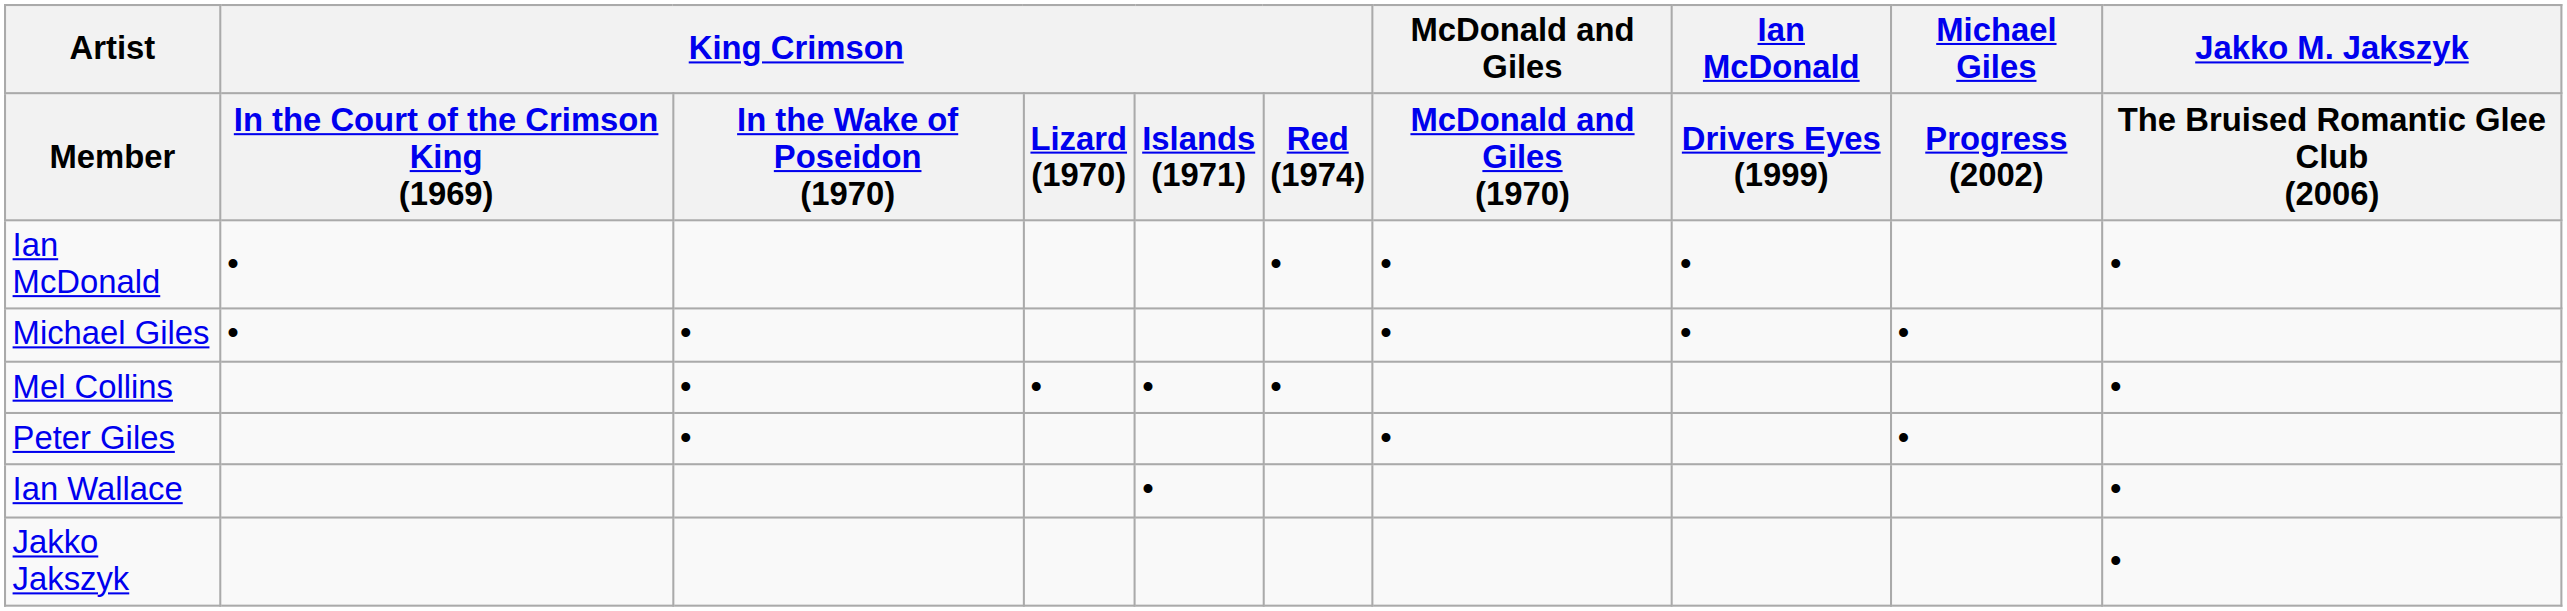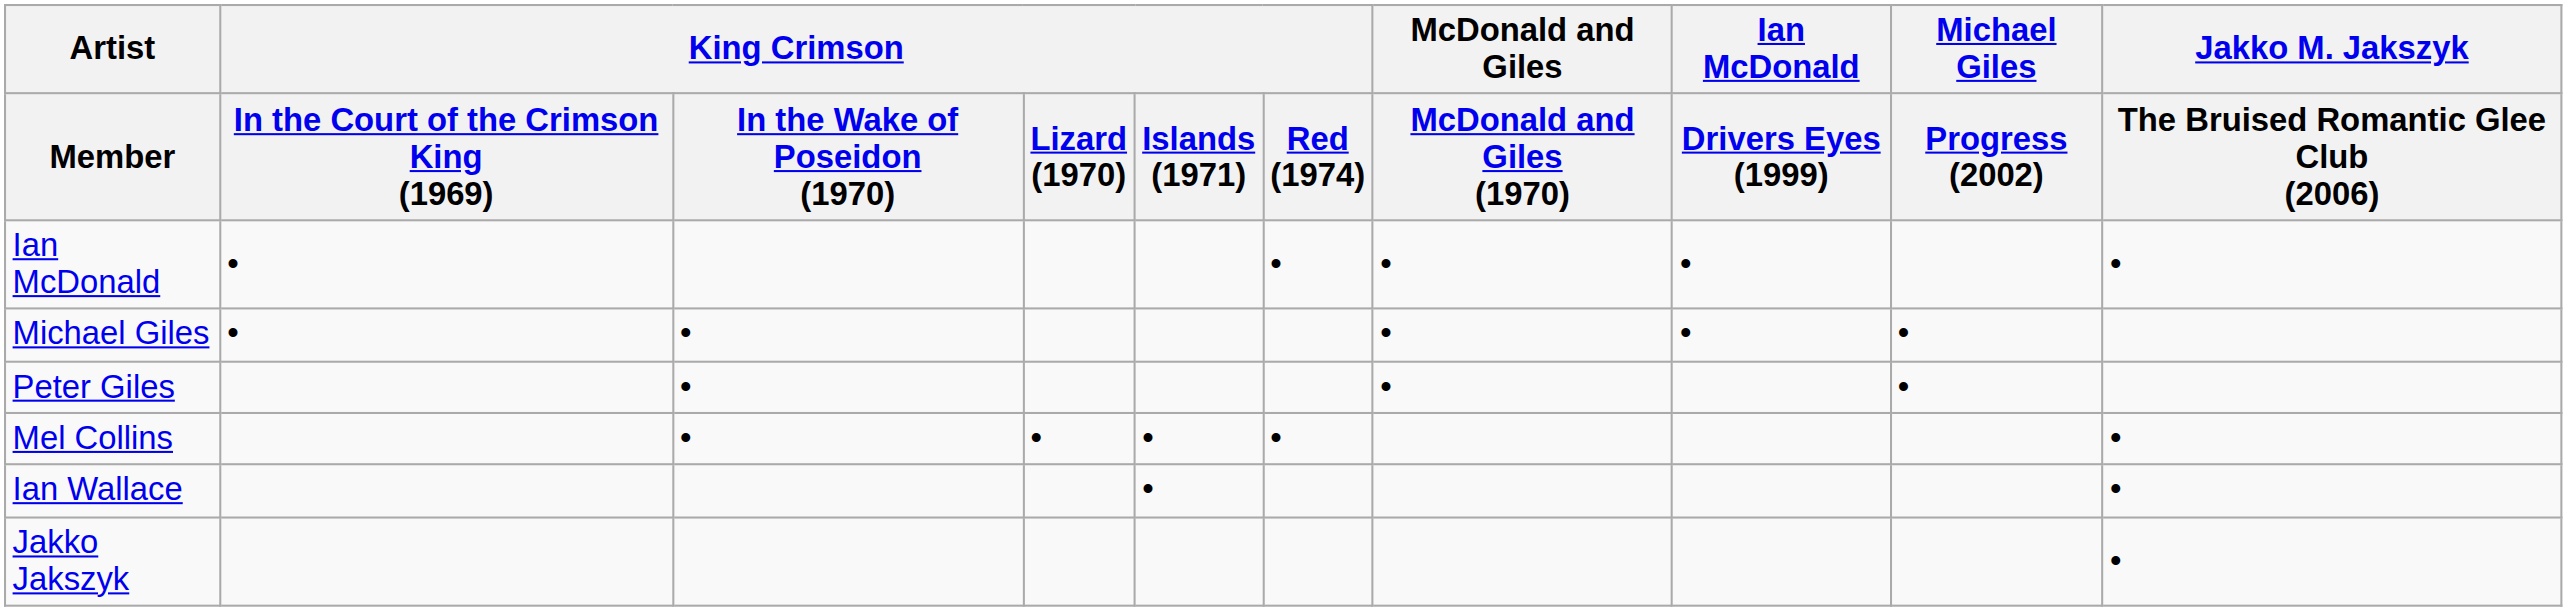 <table class="wikitable">
 <tr>
 <th>Artist</th>
 <th colspan="5"><a href='#'>King Crimson</a></th>
 <th>McDonald and Giles</th>
 <th><a href='#'>Ian McDonald</a></th>
 <th><a href='#'>Michael Giles</a></th>
 <th><a href='#'>Jakko M. Jakszyk</a></th>
 </tr>
 <tr>
 <th>Member</th>
 <th><a href='#'>In the Court of the Crimson King</a><br>(1969)</th>
 <th><a href='#'>In the Wake of Poseidon</a><br>(1970)</th>
 <th><a href='#'>Lizard</a><br>(1970)</th>
 <th><a href='#'>Islands</a><br>(1971)</th>
 <th><a href='#'>Red</a><br>(1974)</th>
 <th><a href='#'>McDonald and Giles</a><br>(1970)</th>
 <th><a href='#'>Drivers Eyes</a><br>(1999)</th>
 <th><a href='#'>Progress</a><br>(2002)</th>
 <th>The Bruised Romantic Glee Club<br>(2006)</th>
 </tr>
 <tr>
 <td><a href='#'>Ian McDonald</a></td>
 <td>•</td>
 <td></td>
 <td></td>
 <td></td>
 <td>•</td>
 <td>•</td>
 <td>•</td>
 <td></td>
 <td>•</td>
 </tr>
 <tr>
 <td><a href='#'>Michael Giles</a></td>
 <td>•</td>
 <td>•</td>
 <td></td>
 <td></td>
 <td></td>
 <td>•</td>
 <td>•</td>
 <td>•</td>
 <td></td>
 </tr>
 <tr>
+<td><a href='#'>Peter Giles</a></td>
+<td></td>
+<td>•</td>
+<td></td>
+<td></td>
+<td></td>
+<td>•</td>
+<td></td>
+<td>•</td>
+<td></td>
+</tr>
+<tr>
 <td><a href='#'>Mel Collins</a></td>
 <td></td>
 <td>•</td>
 <td>•</td>
 <td>•</td>
 <td>•</td>
 <td></td>
 <td></td>
 <td></td>
 <td>•</td>
-</tr>
-<tr>
-<td><a href='#'>Peter Giles</a></td>
-<td></td>
-<td>•</td>
-<td></td>
-<td></td>
-<td></td>
-<td>•</td>
-<td></td>
-<td>•</td>
-<td></td>
 </tr>
 <tr>
 <td><a href='#'>Ian Wallace</a></td>
 <td></td>
 <td></td>
 <td></td>
 <td>•</td>
 <td></td>
 <td></td>
 <td></td>
 <td></td>
 <td>•</td>
 </tr>
 <tr>
 <td><a href='#'>Jakko Jakszyk</a></td>
 <td></td>
 <td></td>
 <td></td>
 <td></td>
 <td></td>
 <td></td>
 <td></td>
 <td></td>
 <td>•</td>
 </tr>
 </table>
